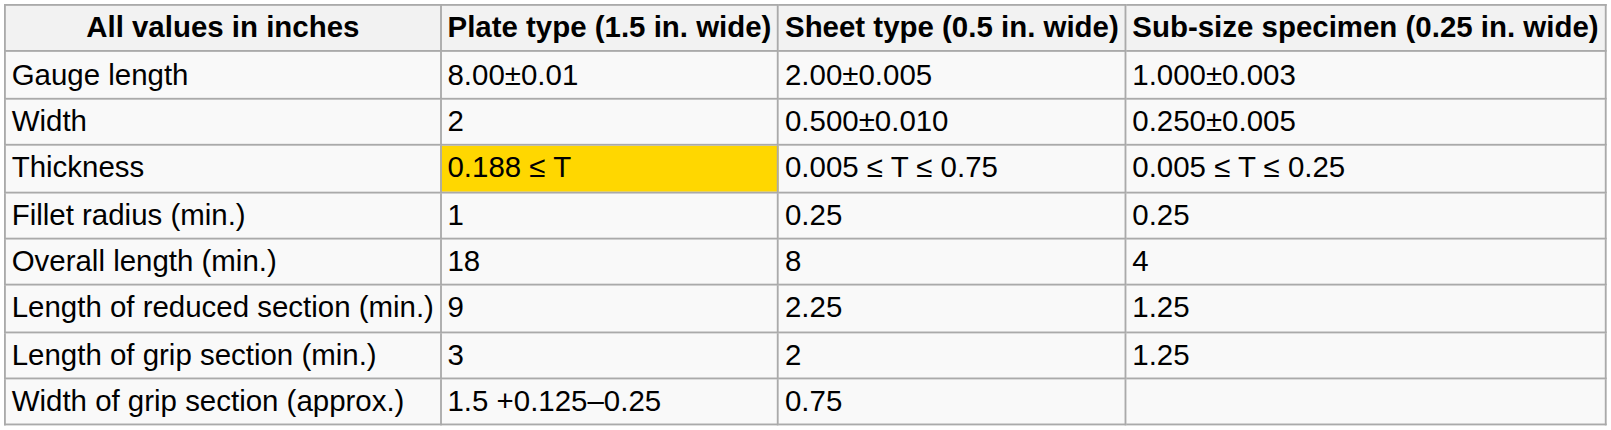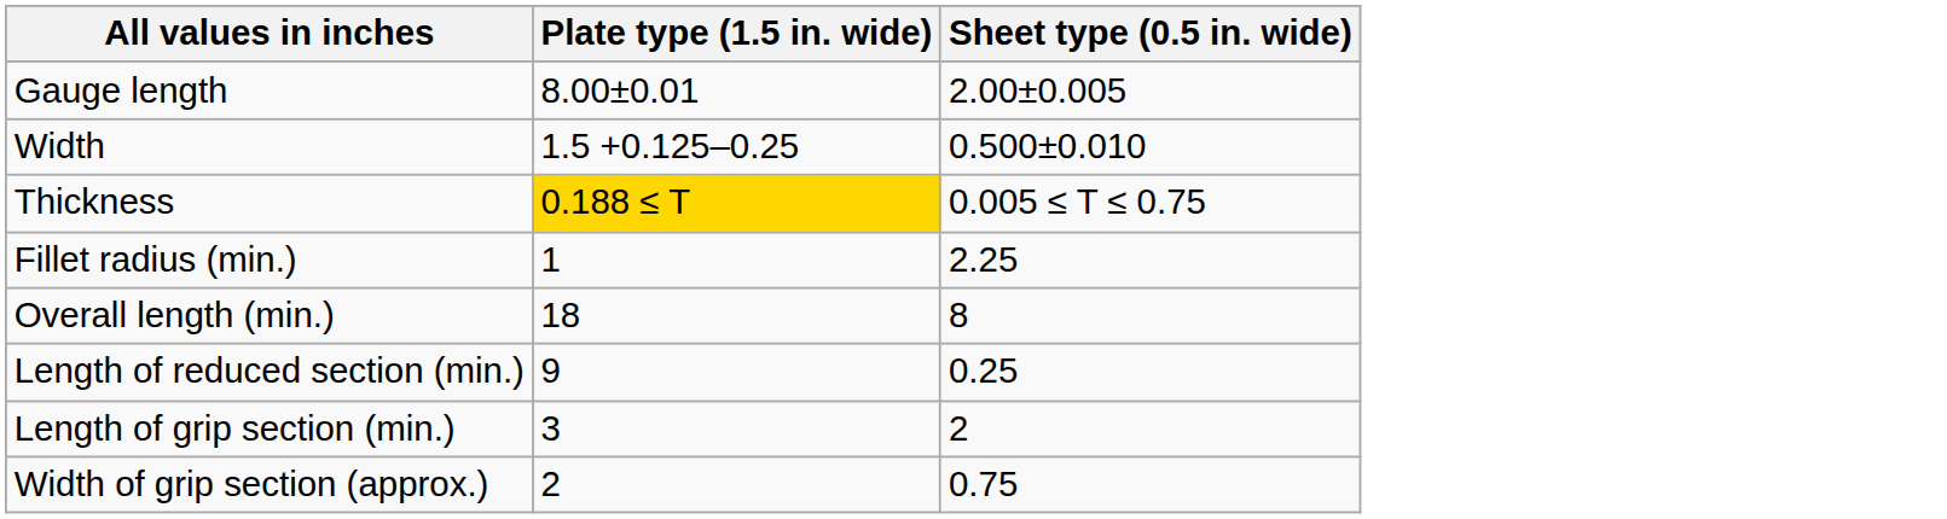 <table class="wikitable">
 <tr>
 <th>All values in inches</th>
 <th>Plate type (1.5 in. wide)</th>
 <th>Sheet type (0.5 in. wide)</th>
-<th>Sub-size specimen (0.25 in. wide)</th>
 </tr>
 <tr>
 <td>Gauge length</td>
 <td>8.00±0.01</td>
 <td>2.00±0.005</td>
-<td>1.000±0.003</td>
 </tr>
 <tr>
 <td>Width</td>
-<td>2</td>
+<td>1.5 +0.125–0.25</td>
 <td>0.500±0.010</td>
-<td>0.250±0.005</td>
 </tr>
 <tr>
 <td>Thickness</td>
 <td style="background: gold;">0.188 ≤ T</td>
 <td>0.005 ≤ T ≤ 0.75</td>
-<td>0.005 ≤ T ≤ 0.25</td>
 </tr>
 <tr>
 <td>Fillet radius (min.)</td>
 <td>1</td>
-<td>0.25</td>
-<td>0.25</td>
+<td>2.25</td>
 </tr>
 <tr>
 <td>Overall length (min.)</td>
 <td>18</td>
 <td>8</td>
-<td>4</td>
 </tr>
 <tr>
 <td>Length of reduced section (min.)</td>
 <td>9</td>
-<td>2.25</td>
-<td>1.25</td>
+<td>0.25</td>
 </tr>
 <tr>
 <td>Length of grip section (min.)</td>
 <td>3</td>
 <td>2</td>
-<td>1.25</td>
 </tr>
 <tr>
 <td>Width of grip section (approx.)</td>
-<td>1.5 +0.125–0.25</td>
+<td>2</td>
 <td>0.75</td>
-<td></td>
 </tr>
 </table>
